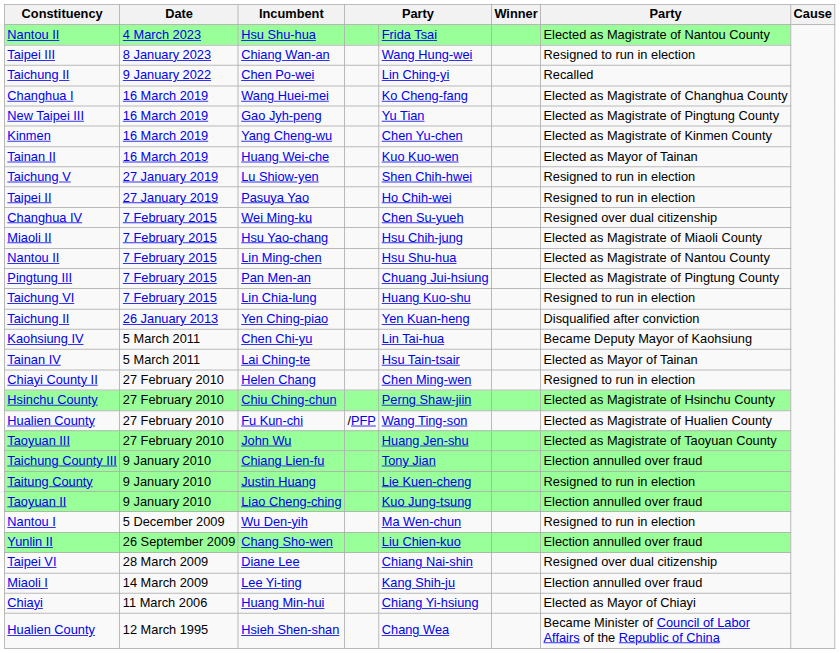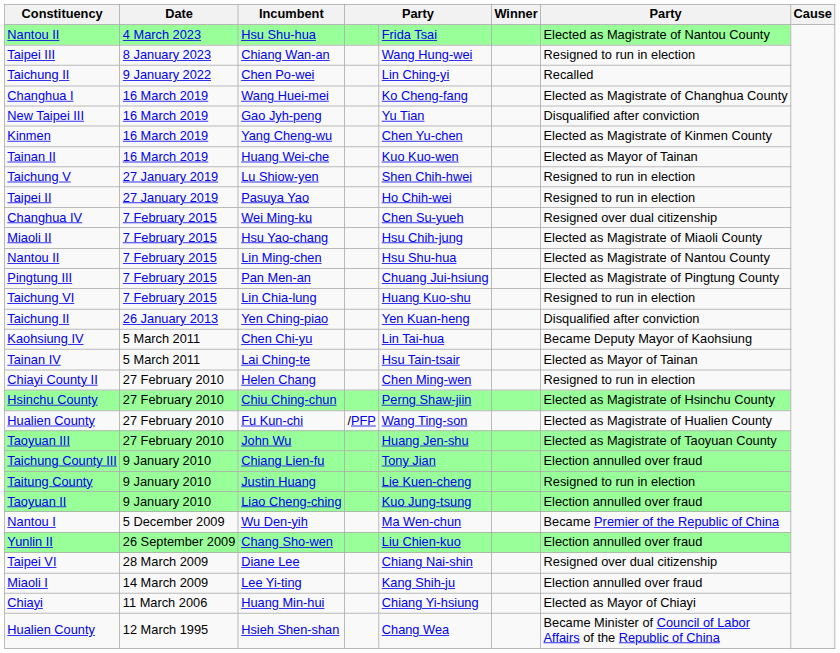 <table class="wikitable">
 <tr>
 <th>Constituency</th>
 <th>Date</th>
 <th>Incumbent</th>
 <th colspan="2">Party</th>
 <th>Winner</th>
 <th colspan="2">Party</th>
 <th>Cause</th>
 </tr>
 <tr style="background-color:#99FF99">
 <td><a href='#'>Nantou II</a></td>
 <td><a href='#'>4 March 2023</a></td>
 <td><a href='#'>Hsu Shu-hua</a></td>
 <td></td>
 <td><a href='#'>Frida Tsai</a></td>
 <td></td>
 <td>Elected as Magistrate of Nantou County</td>
 </tr>
 <tr>
 <td><a href='#'>Taipei III</a></td>
 <td><a href='#'>8 January 2023</a></td>
 <td><a href='#'>Chiang Wan-an</a></td>
 <td></td>
 <td><a href='#'>Wang Hung-wei</a></td>
 <td></td>
 <td>Resigned to run in election</td>
 </tr>
 <tr>
 <td><a href='#'>Taichung II</a></td>
 <td><a href='#'>9 January 2022</a></td>
 <td><a href='#'>Chen Po-wei</a></td>
 <td></td>
 <td><a href='#'>Lin Ching-yi</a></td>
 <td></td>
 <td>Recalled</td>
 </tr>
 <tr>
 <td><a href='#'>Changhua I</a></td>
 <td><a href='#'>16 March 2019</a></td>
 <td><a href='#'>Wang Huei-mei</a></td>
 <td></td>
 <td><a href='#'>Ko Cheng-fang</a></td>
 <td></td>
 <td>Elected as Magistrate of Changhua County</td>
 </tr>
 <tr>
 <td><a href='#'>New Taipei III</a></td>
 <td><a href='#'>16 March 2019</a></td>
 <td><a href='#'>Gao Jyh-peng</a></td>
 <td></td>
 <td><a href='#'>Yu Tian</a></td>
 <td></td>
-<td>Elected as Magistrate of Pingtung County</td>
+<td>Disqualified after conviction</td>
 </tr>
 <tr>
 <td><a href='#'>Kinmen</a></td>
 <td><a href='#'>16 March 2019</a></td>
 <td><a href='#'>Yang Cheng-wu</a></td>
 <td></td>
 <td><a href='#'>Chen Yu-chen</a></td>
 <td></td>
 <td>Elected as Magistrate of Kinmen County</td>
 </tr>
 <tr>
 <td><a href='#'>Tainan II</a></td>
 <td><a href='#'>16 March 2019</a></td>
 <td><a href='#'>Huang Wei-che</a></td>
 <td></td>
 <td><a href='#'>Kuo Kuo-wen</a></td>
 <td></td>
 <td>Elected as Mayor of Tainan</td>
 </tr>
 <tr>
 <td><a href='#'>Taichung V</a></td>
 <td><a href='#'>27 January 2019</a></td>
 <td><a href='#'>Lu Shiow-yen</a></td>
 <td></td>
 <td><a href='#'>Shen Chih-hwei</a></td>
 <td></td>
 <td>Resigned to run in election</td>
 </tr>
 <tr>
 <td><a href='#'>Taipei II</a></td>
 <td><a href='#'>27 January 2019</a></td>
 <td><a href='#'>Pasuya Yao</a></td>
 <td></td>
 <td><a href='#'>Ho Chih-wei</a></td>
 <td></td>
 <td>Resigned to run in election</td>
 </tr>
 <tr>
 <td><a href='#'>Changhua IV</a></td>
 <td><a href='#'>7 February 2015</a></td>
 <td><a href='#'>Wei Ming-ku</a></td>
 <td></td>
 <td><a href='#'>Chen Su-yueh</a></td>
 <td></td>
 <td>Resigned over dual citizenship</td>
 </tr>
 <tr>
 <td><a href='#'>Miaoli II</a></td>
 <td><a href='#'>7 February 2015</a></td>
 <td><a href='#'>Hsu Yao-chang</a></td>
 <td></td>
 <td><a href='#'>Hsu Chih-jung</a></td>
 <td></td>
 <td>Elected as Magistrate of Miaoli County</td>
 </tr>
 <tr>
 <td><a href='#'>Nantou II</a></td>
 <td><a href='#'>7 February 2015</a></td>
 <td><a href='#'>Lin Ming-chen</a></td>
 <td></td>
 <td><a href='#'>Hsu Shu-hua</a></td>
 <td></td>
 <td>Elected as Magistrate of Nantou County</td>
 </tr>
 <tr>
 <td><a href='#'>Pingtung III</a></td>
 <td><a href='#'>7 February 2015</a></td>
 <td><a href='#'>Pan Men-an</a></td>
 <td></td>
 <td><a href='#'>Chuang Jui-hsiung</a></td>
 <td></td>
 <td>Elected as Magistrate of Pingtung County</td>
 </tr>
 <tr>
 <td><a href='#'>Taichung VI</a></td>
 <td><a href='#'>7 February 2015</a></td>
 <td><a href='#'>Lin Chia-lung</a></td>
 <td></td>
 <td><a href='#'>Huang Kuo-shu</a></td>
 <td></td>
 <td>Resigned to run in election</td>
 </tr>
 <tr>
 <td><a href='#'>Taichung II</a></td>
 <td><a href='#'>26 January 2013</a></td>
 <td><a href='#'>Yen Ching-piao</a></td>
 <td></td>
 <td><a href='#'>Yen Kuan-heng</a></td>
 <td></td>
 <td>Disqualified after conviction</td>
 </tr>
 <tr>
 <td><a href='#'>Kaohsiung IV</a></td>
 <td>5 March 2011</td>
 <td><a href='#'>Chen Chi-yu</a></td>
 <td></td>
 <td><a href='#'>Lin Tai-hua</a></td>
 <td></td>
 <td>Became Deputy Mayor of Kaohsiung</td>
 </tr>
 <tr>
 <td><a href='#'>Tainan IV</a></td>
 <td>5 March 2011</td>
 <td><a href='#'>Lai Ching-te</a></td>
 <td></td>
 <td><a href='#'>Hsu Tain-tsair</a></td>
 <td></td>
 <td>Elected as Mayor of Tainan</td>
 </tr>
 <tr>
 <td><a href='#'>Chiayi County II</a></td>
 <td>27 February 2010</td>
 <td><a href='#'>Helen Chang</a></td>
 <td></td>
 <td><a href='#'>Chen Ming-wen</a></td>
 <td></td>
 <td>Resigned to run in election</td>
 </tr>
 <tr style="background-color:#99FF99">
 <td><a href='#'>Hsinchu County</a></td>
 <td>27 February 2010</td>
 <td><a href='#'>Chiu Ching-chun</a></td>
 <td></td>
 <td><a href='#'>Perng Shaw-jiin</a></td>
 <td></td>
 <td>Elected as Magistrate of Hsinchu County</td>
 </tr>
 <tr>
 <td><a href='#'>Hualien County</a></td>
 <td>27 February 2010</td>
 <td><a href='#'>Fu Kun-chi</a></td>
 <td>/<a href='#'>PFP</a></td>
 <td><a href='#'>Wang Ting-son</a></td>
 <td></td>
 <td>Elected as Magistrate of Hualien County</td>
 </tr>
 <tr style="background-color:#99FF99">
 <td><a href='#'>Taoyuan III</a></td>
 <td>27 February 2010</td>
 <td><a href='#'>John Wu</a></td>
 <td></td>
 <td><a href='#'>Huang Jen-shu</a></td>
 <td></td>
 <td>Elected as Magistrate of Taoyuan County</td>
 </tr>
 <tr style="background-color:#99FF99">
 <td><a href='#'>Taichung County III</a></td>
 <td>9 January 2010</td>
 <td><a href='#'>Chiang Lien-fu</a></td>
 <td></td>
 <td><a href='#'>Tony Jian</a></td>
 <td></td>
 <td>Election annulled over fraud</td>
 </tr>
 <tr style="background-color:#99FF99">
 <td><a href='#'>Taitung County</a></td>
 <td>9 January 2010</td>
 <td><a href='#'>Justin Huang</a></td>
 <td></td>
 <td><a href='#'>Lie Kuen-cheng</a></td>
 <td></td>
 <td>Resigned to run in election</td>
 </tr>
 <tr style="background-color:#99FF99">
 <td><a href='#'>Taoyuan II</a></td>
 <td>9 January 2010</td>
 <td><a href='#'>Liao Cheng-ching</a></td>
 <td></td>
 <td><a href='#'>Kuo Jung-tsung</a></td>
 <td></td>
 <td>Election annulled over fraud</td>
 </tr>
 <tr>
 <td><a href='#'>Nantou I</a></td>
 <td>5 December 2009</td>
 <td><a href='#'>Wu Den-yih</a></td>
 <td></td>
 <td><a href='#'>Ma Wen-chun</a></td>
 <td></td>
-<td>Resigned to run in election</td>
+<td>Became <a href='#'>Premier of the Republic of China</a></td>
 </tr>
 <tr style="background-color:#99FF99">
 <td><a href='#'>Yunlin II</a></td>
 <td>26 September 2009</td>
 <td><a href='#'>Chang Sho-wen</a></td>
 <td></td>
 <td><a href='#'>Liu Chien-kuo</a></td>
 <td></td>
 <td>Election annulled over fraud</td>
 </tr>
 <tr>
 <td><a href='#'>Taipei VI</a></td>
 <td>28 March 2009</td>
 <td><a href='#'>Diane Lee</a></td>
 <td></td>
 <td><a href='#'>Chiang Nai-shin</a></td>
 <td></td>
 <td>Resigned over dual citizenship</td>
 </tr>
 <tr>
 <td><a href='#'>Miaoli I</a></td>
 <td>14 March 2009</td>
 <td><a href='#'>Lee Yi-ting</a></td>
 <td></td>
 <td><a href='#'>Kang Shih-ju</a></td>
 <td></td>
 <td>Election annulled over fraud</td>
 </tr>
 <tr>
 <td><a href='#'>Chiayi</a></td>
 <td>11 March 2006</td>
 <td><a href='#'>Huang Min-hui</a></td>
 <td></td>
 <td><a href='#'>Chiang Yi-hsiung</a></td>
 <td></td>
 <td>Elected as Mayor of Chiayi</td>
 </tr>
 <tr>
 <td><a href='#'>Hualien County</a></td>
 <td>12 March 1995</td>
 <td><a href='#'>Hsieh Shen-shan</a></td>
 <td></td>
 <td><a href='#'>Chang Wea</a></td>
 <td></td>
 <td>Became Minister of <a href='#'>Council of Labor<br>Affairs</a> of the <a href='#'>Republic of China</a></td>
 </tr>
 </table>
